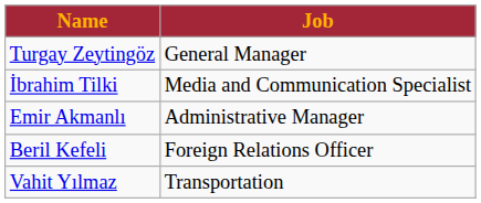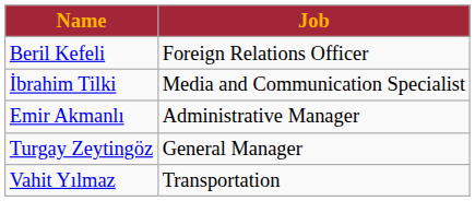 <table class="wikitable">
 <tr>
 <th style="color:#FFB300; background:#A32638;">Name</th>
 <th style="color:#FFB300; background:#A32638;">Job</th>
 </tr>
 <tr>
-<td> <a href='#'>Turgay Zeytingöz</a></td>
-<td>General Manager</td>
+<td> <a href='#'>Beril Kefeli</a></td>
+<td>Foreign Relations Officer</td>
 </tr>
 <tr>
 <td> <a href='#'>İbrahim Tilki</a></td>
 <td>Media and Communication Specialist</td>
 </tr>
 <tr>
 <td> <a href='#'>Emir Akmanlı</a></td>
 <td>Administrative Manager</td>
 </tr>
 <tr>
-<td> <a href='#'>Beril Kefeli</a></td>
-<td>Foreign Relations Officer</td>
+<td> <a href='#'>Turgay Zeytingöz</a></td>
+<td>General Manager</td>
 </tr>
 <tr>
 <td> <a href='#'>Vahit Yılmaz</a></td>
 <td>Transportation</td>
 </tr>
 </table>
